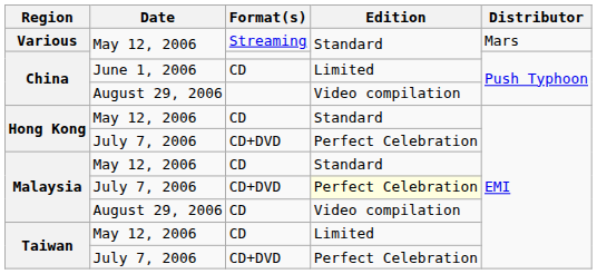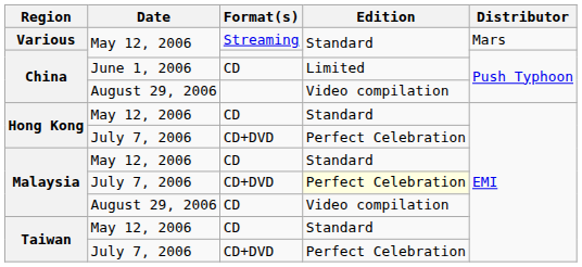 <table class="wikitable plainrowheaders">
 <tr>
 <th>Region</th>
 <th>Date</th>
 <th>Format(s)</th>
 <th>Edition</th>
 <th>Distributor</th>
 </tr>
 <tr>
 <th scope="row">Various</th>
 <td rowspan="2">May 12, 2006</td>
 <td><a href='#'>Streaming</a></td>
 <td rowspan="2">Standard</td>
 <td>Mars</td>
 </tr>
 <tr>
 <th scope="row" rowspan="3">China</th>
 <td></td>
 <td rowspan="3"><a href='#'>Push Typhoon</a></td>
 </tr>
 <tr>
 <td>June 1, 2006</td>
 <td>CD</td>
 <td>Limited</td>
 </tr>
 <tr>
 <td>August 29, 2006</td>
 <td></td>
 <td>Video compilation</td>
 </tr>
 <tr>
 <th scope="row" rowspan="2">Hong Kong</th>
 <td>May 12, 2006</td>
 <td>CD</td>
 <td>Standard</td>
 <td rowspan="7"><a href='#'>EMI</a></td>
 </tr>
 <tr>
 <td>July 7, 2006</td>
 <td>CD+DVD</td>
 <td>Perfect Celebration</td>
 </tr>
 <tr>
 <th scope="row" rowspan="3">Malaysia</th>
 <td>May 12, 2006</td>
 <td>CD</td>
 <td>Standard</td>
 </tr>
 <tr>
 <td>July 7, 2006</td>
 <td>CD+DVD</td>
 <td style="background: lightyellow;">Perfect Celebration</td>
 </tr>
 <tr>
 <td>August 29, 2006</td>
 <td>CD</td>
 <td>Video compilation</td>
 </tr>
 <tr>
 <th scope="row" rowspan="2">Taiwan</th>
 <td>May 12, 2006</td>
 <td>CD</td>
-<td>Limited</td>
+<td>Standard</td>
 </tr>
 <tr>
 <td>July 7, 2006</td>
 <td>CD+DVD</td>
 <td>Perfect Celebration</td>
 </tr>
 </table>
